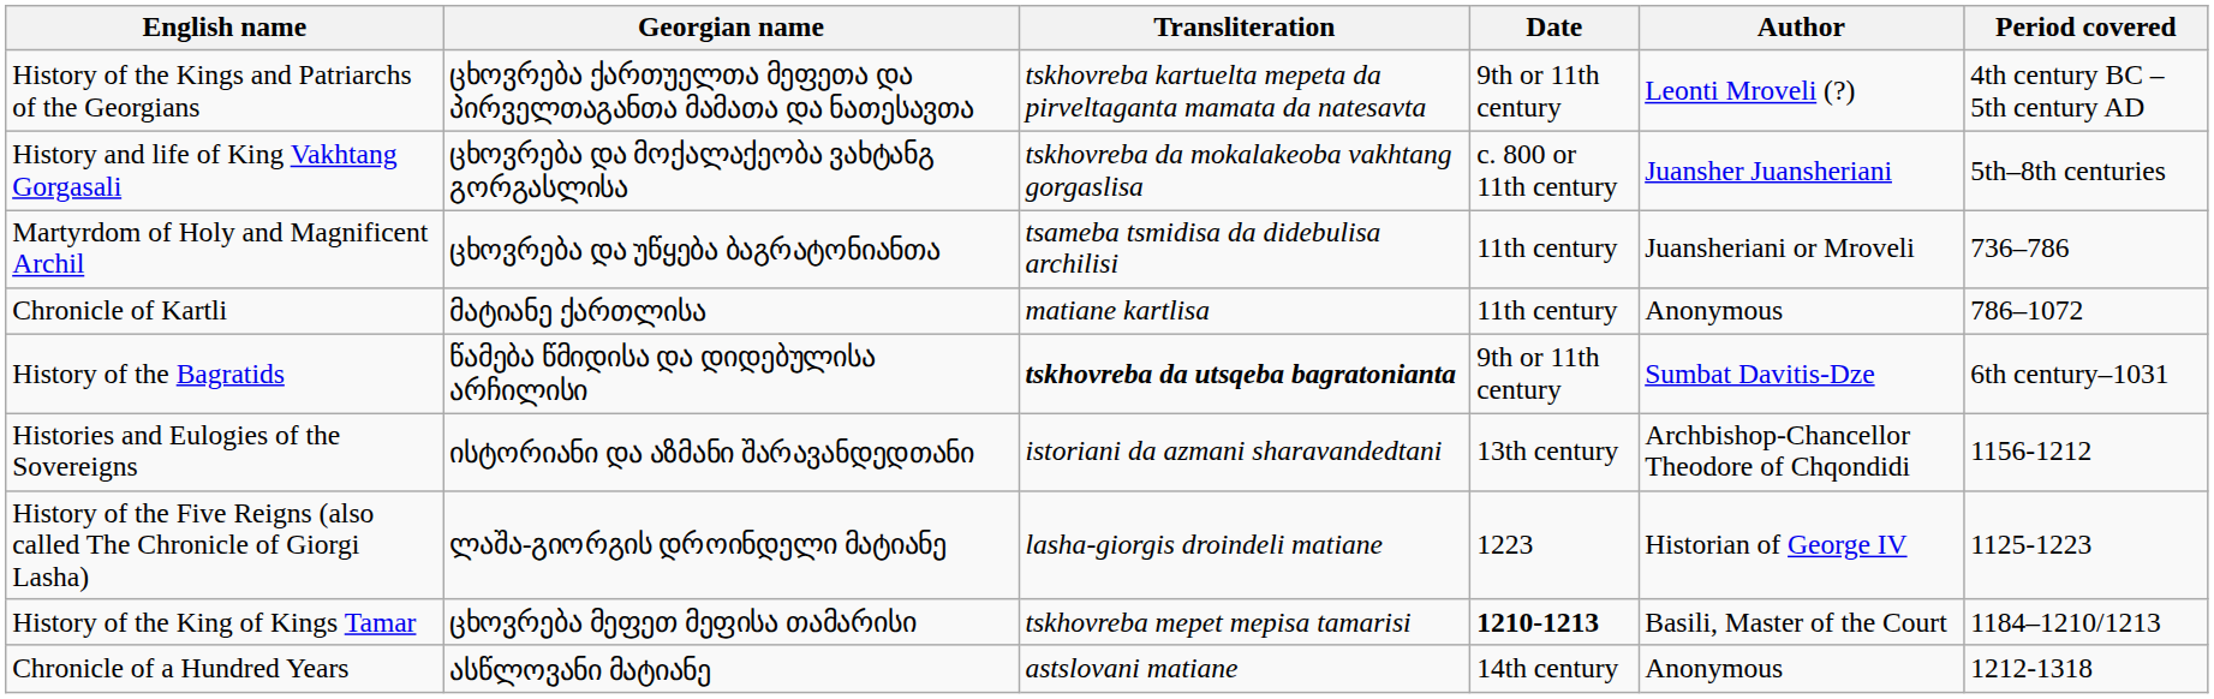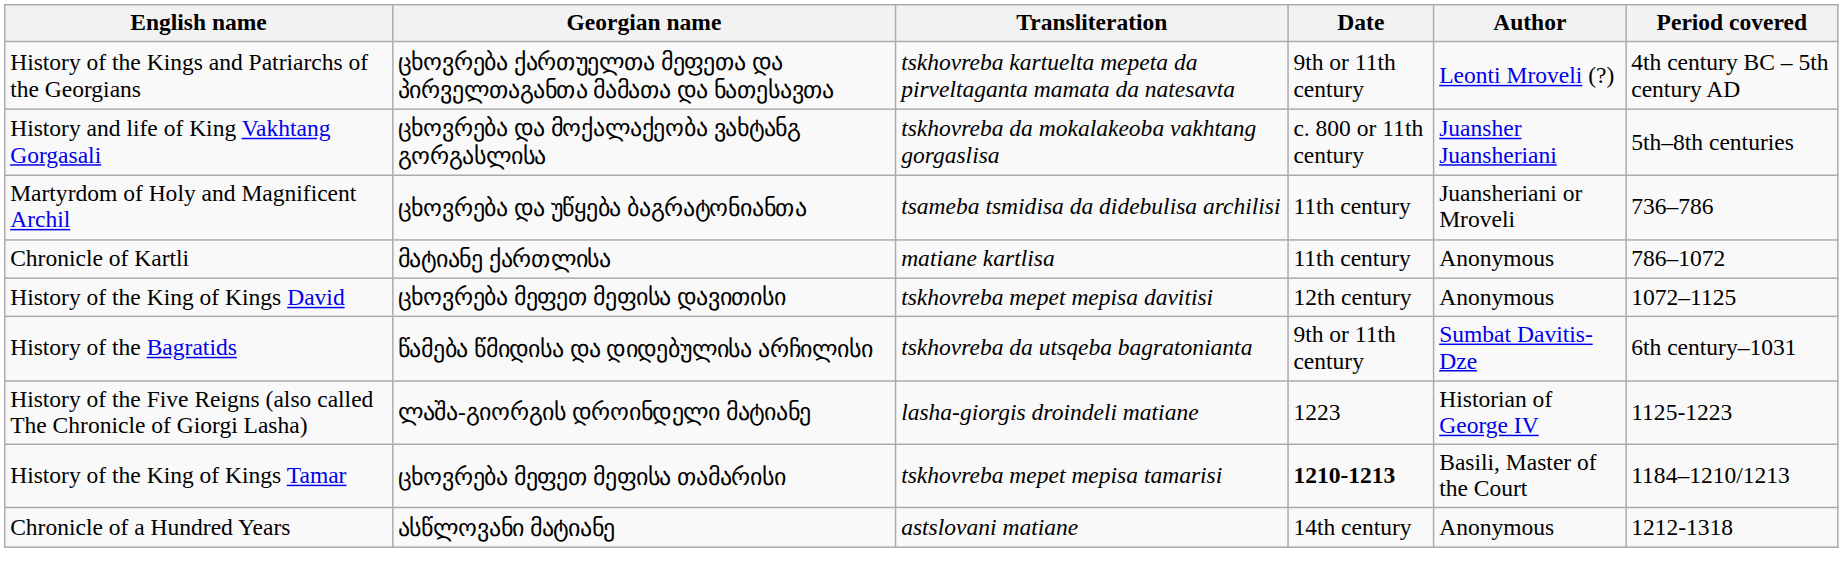 <table class="wikitable">
 <tr>
 <th>English name</th>
 <th>Georgian name</th>
 <th>Transliteration</th>
 <th>Date</th>
 <th>Author</th>
 <th>Period covered</th>
 </tr>
 <tr>
 <td>History of the Kings and Patriarchs of the Georgians</td>
 <td>ცხოვრება ქართუელთა მეფეთა და პირველთაგანთა მამათა და ნათესავთა</td>
 <td><em>tskhovreba kartuelta mepeta da pirveltaganta mamata da natesavta</em></td>
 <td>9th or 11th century</td>
 <td><a href='#'>Leonti Mroveli</a> (?)</td>
 <td>4th century BC – 5th century AD</td>
 </tr>
 <tr>
 <td>History and life of King <a href='#'>Vakhtang Gorgasali</a></td>
 <td>ცხოვრება და მოქალაქეობა ვახტანგ გორგასლისა</td>
 <td><em>tskhovreba da mokalakeoba vakhtang gorgaslisa</em></td>
 <td>c. 800 or 11th century</td>
 <td><a href='#'>Juansher Juansheriani</a></td>
 <td>5th–8th centuries</td>
 </tr>
 <tr>
 <td>Martyrdom of Holy and Magnificent <a href='#'>Archil</a></td>
 <td>ცხოვრება და უწყება ბაგრატონიანთა</td>
 <td><em>tsameba tsmidisa da didebulisa archilisi</em></td>
 <td>11th century</td>
 <td>Juansheriani or Mroveli</td>
 <td>736–786</td>
 </tr>
 <tr>
 <td>Chronicle of Kartli</td>
 <td>მატიანე ქართლისა</td>
 <td><em>matiane kartlisa</em></td>
 <td>11th century</td>
 <td>Anonymous</td>
 <td>786–1072</td>
 </tr>
 <tr>
+<td>History of the King of Kings <a href='#'>David</a></td>
+<td>ცხოვრება მეფეთ მეფისა დავითისი</td>
+<td><em>tskhovreba mepet mepisa davitisi</em></td>
+<td>12th century</td>
+<td>Anonymous</td>
+<td>1072–1125</td>
+</tr>
+<tr>
 <td>History of the <a href='#'>Bagratids</a></td>
 <td>წამება წმიდისა და დიდებულისა არჩილისი</td>
-<td><strong><em>tskhovreba da utsqeba bagratonianta</em></strong></td>
+<td><em>tskhovreba da utsqeba bagratonianta</em></td>
 <td>9th or 11th century</td>
 <td><a href='#'>Sumbat Davitis-Dze</a></td>
 <td>6th century–1031</td>
-</tr>
-<tr>
-<td>Histories and Eulogies of the Sovereigns</td>
-<td>ისტორიანი და აზმანი შარავანდედთანი</td>
-<td><em>istoriani da azmani sharavandedtani</em></td>
-<td>13th century</td>
-<td>Archbishop-Chancellor Theodore of Chqondidi</td>
-<td>1156-1212</td>
 </tr>
 <tr>
 <td>History of the Five Reigns (also called The Chronicle of Giorgi Lasha)</td>
 <td>ლაშა-გიორგის დროინდელი მატიანე</td>
 <td><em>lasha-giorgis droindeli matiane</em></td>
 <td>1223</td>
 <td>Historian of <a href='#'>George IV</a></td>
 <td>1125-1223</td>
 </tr>
 <tr>
 <td>History of the King of Kings <a href='#'>Tamar</a></td>
 <td>ცხოვრება მეფეთ მეფისა თამარისი</td>
 <td><em>tskhovreba mepet mepisa tamarisi</em></td>
 <td><strong>1210-1213</strong></td>
 <td>Basili, Master of the Court</td>
 <td>1184–1210/1213</td>
 </tr>
 <tr>
 <td>Chronicle of a Hundred Years</td>
 <td>ასწლოვანი მატიანე</td>
 <td><em>astslovani matiane</em></td>
 <td>14th century</td>
 <td>Anonymous</td>
 <td>1212-1318</td>
 </tr>
 </table>
